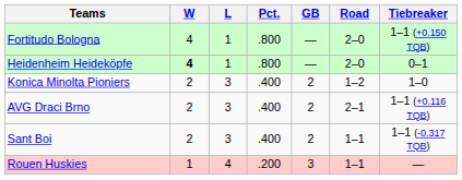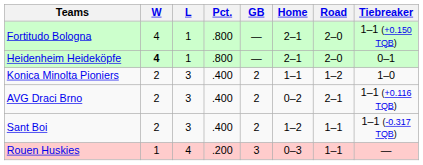 <table class="wikitable" width="70%" style="text-align:center;">
 <tr>
 <th width="30%">Teams</th>
 <th width="7%"><a href='#'>W</a></th>
 <th width="7%"><a href='#'>L</a></th>
 <th width="8%"><a href='#'>Pct.</a></th>
 <th width="7%"><a href='#'>GB</a></th>
+<th width="9%"><a href='#'>Home</a></th>
 <th width="9%"><a href='#'>Road</a></th>
 <th width="13%"><a href='#'>Tiebreaker</a></th>
 </tr>
 <tr bgcolor="CCFFCC">
 <td align=left> <a href='#'>Fortitudo Bologna</a></td>
 <td>4</td>
 <td>1</td>
 <td>.800</td>
 <td>—</td>
+<td>2–1</td>
 <td>2–0</td>
 <td>1–1 <small>(<a href='#'>+0.150 TQB</a>)</small></td>
 </tr>
 <tr bgcolor="CCFFCC">
 <td align=left> <a href='#'>Heidenheim Heideköpfe</a></td>
 <td><strong>4</strong></td>
 <td>1</td>
 <td>.800</td>
 <td>—</td>
+<td>2–1</td>
 <td>2–0</td>
 <td>0–1</td>
 </tr>
 <tr>
 <td align=left> <a href='#'>Konica Minolta Pioniers</a></td>
 <td>2</td>
 <td>3</td>
 <td>.400</td>
 <td>2</td>
+<td>1–1</td>
 <td>1–2</td>
 <td>1–0</td>
 </tr>
 <tr>
 <td align=left> <a href='#'>AVG Draci Brno</a></td>
 <td>2</td>
 <td>3</td>
 <td>.400</td>
 <td>2</td>
+<td>0–2</td>
 <td>2–1</td>
 <td>1–1 <small>(<a href='#'>+0.116 TQB</a>)</small></td>
 </tr>
 <tr>
 <td align=left> <a href='#'>Sant Boi</a></td>
 <td>2</td>
 <td>3</td>
 <td>.400</td>
 <td>2</td>
+<td>1–2</td>
 <td>1–1</td>
 <td>1–1 <small>(<a href='#'>-0.317 TQB</a>)</small></td>
 </tr>
 <tr bgcolor="FFCCCC">
 <td align=left> <a href='#'>Rouen Huskies</a></td>
 <td>1</td>
 <td>4</td>
 <td>.200</td>
 <td>3</td>
+<td>0–3</td>
 <td>1–1</td>
 <td>—</td>
 </tr>
 </table>
